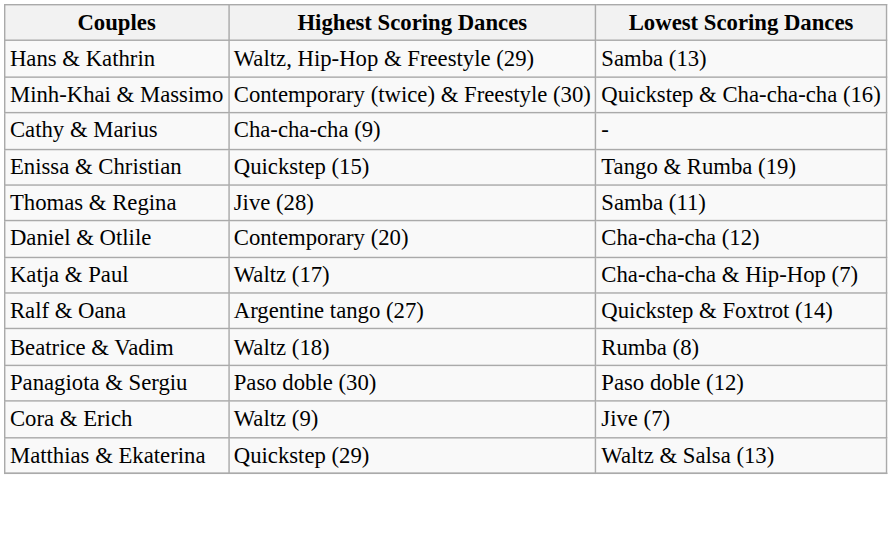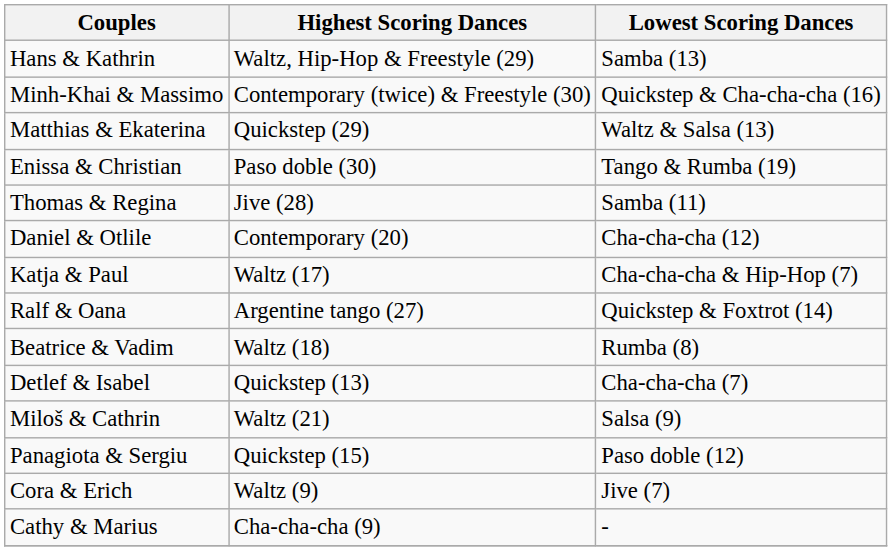 <table class="wikitable" border="1">
 <tr>
 <th>Couples</th>
 <th>Highest Scoring Dances</th>
 <th>Lowest Scoring Dances</th>
 </tr>
 <tr>
 <td>Hans & Kathrin</td>
 <td>Waltz, Hip-Hop & Freestyle (29)</td>
 <td>Samba (13)</td>
 </tr>
 <tr>
 <td>Minh-Khai & Massimo</td>
 <td>Contemporary (twice) & Freestyle (30)</td>
 <td>Quickstep & Cha-cha-cha (16)</td>
 </tr>
 <tr>
-<td>Cathy & Marius</td>
-<td>Cha-cha-cha (9)</td>
-<td>-</td>
+<td>Matthias & Ekaterina</td>
+<td>Quickstep (29)</td>
+<td>Waltz & Salsa (13)</td>
 </tr>
 <tr>
 <td>Enissa & Christian</td>
-<td>Quickstep (15)</td>
+<td>Paso doble (30)</td>
 <td>Tango & Rumba (19)</td>
 </tr>
 <tr>
 <td>Thomas & Regina</td>
 <td>Jive (28)</td>
 <td>Samba (11)</td>
 </tr>
 <tr>
 <td>Daniel & Otlile</td>
 <td>Contemporary (20)</td>
 <td>Cha-cha-cha (12)</td>
 </tr>
 <tr>
 <td>Katja & Paul</td>
 <td>Waltz (17)</td>
 <td>Cha-cha-cha & Hip-Hop (7)</td>
 </tr>
 <tr>
 <td>Ralf & Oana</td>
 <td>Argentine tango (27)</td>
 <td>Quickstep & Foxtrot (14)</td>
 </tr>
 <tr>
 <td>Beatrice & Vadim</td>
 <td>Waltz (18)</td>
 <td>Rumba (8)</td>
 </tr>
 <tr>
+<td>Detlef & Isabel</td>
+<td>Quickstep (13)</td>
+<td>Cha-cha-cha (7)</td>
+</tr>
+<tr>
+<td>Miloš & Cathrin</td>
+<td>Waltz (21)</td>
+<td>Salsa (9)</td>
+</tr>
+<tr>
 <td>Panagiota & Sergiu</td>
-<td>Paso doble (30)</td>
+<td>Quickstep (15)</td>
 <td>Paso doble (12)</td>
 </tr>
 <tr>
 <td>Cora & Erich</td>
 <td>Waltz (9)</td>
 <td>Jive (7)</td>
 </tr>
 <tr>
-<td>Matthias & Ekaterina</td>
-<td>Quickstep (29)</td>
-<td>Waltz & Salsa (13)</td>
+<td>Cathy & Marius</td>
+<td>Cha-cha-cha (9)</td>
+<td>-</td>
 </tr>
 <tr>
 </tr>
 </table>
